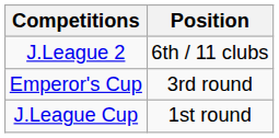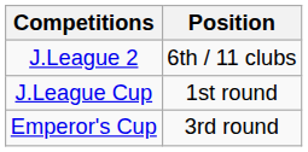 <table class="wikitable" style="text-align:center;">
 <tr>
 <th>Competitions</th>
 <th>Position</th>
 </tr>
 <tr>
 <td><a href='#'>J.League 2</a></td>
 <td>6th / 11 clubs</td>
 </tr>
 <tr>
+<td><a href='#'>J.League Cup</a></td>
+<td>1st round</td>
+</tr>
+<tr>
 <td><a href='#'>Emperor's Cup</a></td>
 <td>3rd round</td>
 </tr>
-<tr>
-<td><a href='#'>J.League Cup</a></td>
-<td>1st round</td>
-</tr>
 </table>
